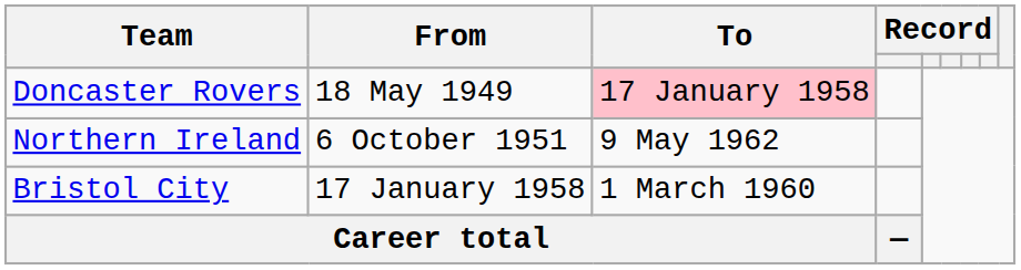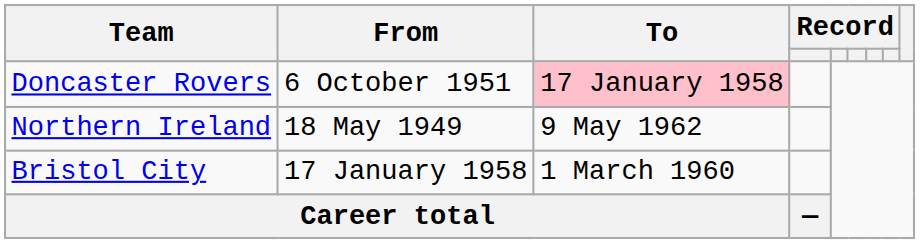 <table class="wikitable" style="text-align: center">
 <tr>
 <th rowspan="2">Team</th>
 <th rowspan="2">From</th>
 <th rowspan="2">To</th>
 <th colspan="5">Record</th>
 <th rowspan=2></th>
 </tr>
 <tr>
 <th></th>
 <th></th>
 <th></th>
 <th></th>
 <th></th>
 </tr>
 <tr>
 <td align="left"><a href='#'>Doncaster Rovers</a></td>
-<td align=left>18 May 1949</td>
+<td align=left>6 October 1951</td>
 <td align=left style="background: pink;">17 January 1958<br></td>
 <td></td>
 </tr>
 <tr>
 <td align="left"><a href='#'>Northern Ireland</a></td>
-<td align=left>6 October 1951</td>
+<td align=left>18 May 1949</td>
 <td align=left>9 May 1962<br></td>
 <td></td>
 </tr>
 <tr>
 <td align="left"><a href='#'>Bristol City</a></td>
 <td align=left>17 January 1958</td>
 <td align=left>1 March 1960<br></td>
 <td></td>
 </tr>
 <tr>
 <th colspan=3>Career total<br></th>
 <th>—</th>
 </tr>
 </table>
